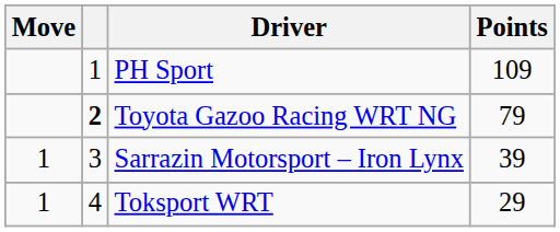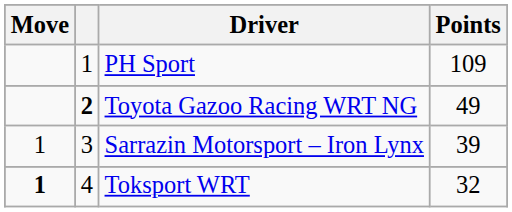 <table class="wikitable" style="font-size:85%;">
 <tr>
 <th>Move</th>
 <th></th>
 <th>Driver</th>
 <th>Points</th>
 </tr>
 <tr>
 <td align="center"></td>
 <td align="center">1</td>
 <td><a href='#'>PH Sport</a></td>
 <td align="center">109</td>
 </tr>
 <tr>
 <td align="center"></td>
 <td align="center"><strong>2</strong></td>
 <td><a href='#'>Toyota Gazoo Racing WRT NG</a></td>
-<td align="center">79</td>
+<td align="center">49</td>
 </tr>
 <tr>
 <td align="center"> 1</td>
 <td align="center">3</td>
 <td><a href='#'>Sarrazin Motorsport – Iron Lynx</a></td>
 <td align="center">39</td>
 </tr>
 <tr>
-<td align="center"> 1</td>
+<td align="center"><strong> 1</strong></td>
 <td align="center">4</td>
 <td><a href='#'>Toksport WRT</a></td>
-<td align="center">29</td>
+<td align="center">32</td>
 </tr>
 </table>
